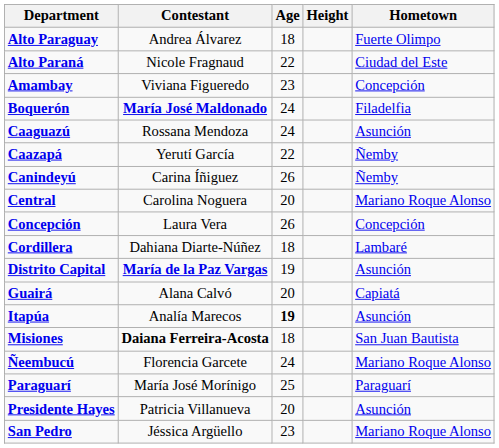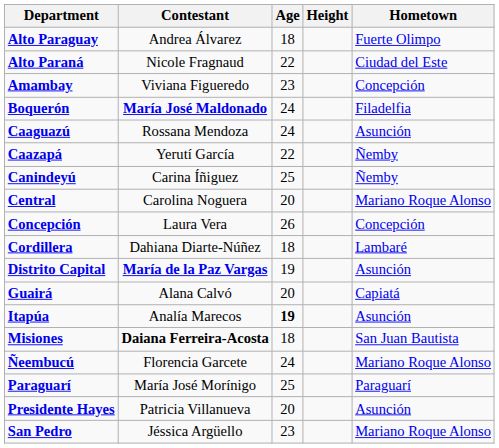 <table class="sortable wikitable">
 <tr>
 <th>Department</th>
 <th>Contestant</th>
 <th>Age</th>
 <th>Height</th>
 <th>Hometown</th>
 </tr>
 <tr>
 <td> <strong><a href='#'>Alto Paraguay</a></strong></td>
 <td style="text-align: center;">Andrea Álvarez</td>
 <td style="text-align: center;">18</td>
 <td style="text-align: center;"></td>
 <td><a href='#'>Fuerte Olimpo</a></td>
 </tr>
 <tr>
 <td> <strong><a href='#'>Alto Paraná</a></strong></td>
 <td style="text-align: center;">Nicole Fragnaud</td>
 <td style="text-align: center;">22</td>
 <td style="text-align: center;"></td>
 <td><a href='#'>Ciudad del Este</a></td>
 </tr>
 <tr>
 <td> <strong><a href='#'>Amambay</a></strong></td>
 <td style="text-align: center;">Viviana Figueredo</td>
 <td style="text-align: center;">23</td>
 <td style="text-align: center;"></td>
 <td><a href='#'>Concepción</a></td>
 </tr>
 <tr>
 <td> <strong><a href='#'>Boquerón</a></strong></td>
 <td style="text-align: center;"><strong><a href='#'>María José Maldonado</a></strong></td>
 <td style="text-align: center;">24</td>
 <td style="text-align: center;"></td>
 <td><a href='#'>Filadelfia</a></td>
 </tr>
 <tr>
 <td> <strong><a href='#'>Caaguazú</a></strong></td>
 <td style="text-align: center;">Rossana Mendoza</td>
 <td style="text-align: center;">24</td>
 <td style="text-align: center;"></td>
 <td><a href='#'>Asunción</a></td>
 </tr>
 <tr>
 <td> <strong><a href='#'>Caazapá</a></strong></td>
 <td style="text-align: center;">Yerutí García</td>
 <td style="text-align: center;">22</td>
 <td style="text-align: center;"></td>
 <td><a href='#'>Ñemby</a></td>
 </tr>
 <tr>
 <td> <strong><a href='#'>Canindeyú</a></strong></td>
 <td style="text-align: center;">Carina Íñiguez</td>
-<td style="text-align: center;">26</td>
+<td style="text-align: center;">25</td>
 <td style="text-align: center;"></td>
 <td><a href='#'>Ñemby</a></td>
 </tr>
 <tr>
 <td> <strong><a href='#'>Central</a></strong></td>
 <td style="text-align: center;">Carolina Noguera</td>
 <td style="text-align: center;">20</td>
 <td style="text-align: center;"></td>
 <td><a href='#'>Mariano Roque Alonso</a></td>
 </tr>
 <tr>
 <td> <strong><a href='#'>Concepción</a></strong></td>
 <td style="text-align: center;">Laura Vera</td>
 <td style="text-align: center;">26</td>
 <td style="text-align: center;"></td>
 <td><a href='#'>Concepción</a></td>
 </tr>
 <tr>
 <td> <strong><a href='#'>Cordillera</a></strong></td>
 <td style="text-align: center;">Dahiana Diarte-Núñez</td>
 <td style="text-align: center;">18</td>
 <td style="text-align: center;"></td>
 <td><a href='#'>Lambaré</a></td>
 </tr>
 <tr>
 <td> <strong><a href='#'>Distrito Capital</a></strong></td>
 <td style="text-align: center;"><strong><a href='#'>María de la Paz Vargas</a></strong></td>
 <td style="text-align: center;">19</td>
 <td style="text-align: center;"></td>
 <td><a href='#'>Asunción</a></td>
 </tr>
 <tr>
 <td> <strong><a href='#'>Guairá</a></strong></td>
 <td style="text-align: center;">Alana Calvó</td>
 <td style="text-align: center;">20</td>
 <td style="text-align: center;"></td>
 <td><a href='#'>Capiatá</a></td>
 </tr>
 <tr>
 <td> <strong><a href='#'>Itapúa</a></strong></td>
 <td style="text-align: center;">Analía Marecos</td>
 <td style="text-align: center;"><strong>19</strong></td>
 <td style="text-align: center;"></td>
 <td><a href='#'>Asunción</a></td>
 </tr>
 <tr>
 <td> <strong><a href='#'>Misiones</a></strong></td>
 <td style="text-align: center;"><strong>Daiana Ferreira-Acosta</strong></td>
 <td style="text-align: center;">18</td>
 <td style="text-align: center;"></td>
 <td><a href='#'>San Juan Bautista</a></td>
 </tr>
 <tr>
 <td> <strong><a href='#'>Ñeembucú</a></strong></td>
 <td style="text-align: center;">Florencia Garcete</td>
 <td style="text-align: center;">24</td>
 <td style="text-align: center;"></td>
 <td><a href='#'>Mariano Roque Alonso</a></td>
 </tr>
 <tr>
 <td> <strong><a href='#'>Paraguarí</a></strong></td>
 <td style="text-align: center;">María José Morínigo</td>
 <td style="text-align: center;">25</td>
 <td style="text-align: center;"></td>
 <td><a href='#'>Paraguarí</a></td>
 </tr>
 <tr>
 <td> <strong><a href='#'>Presidente Hayes</a></strong></td>
 <td style="text-align: center;">Patricia Villanueva</td>
 <td style="text-align: center;">20</td>
 <td style="text-align: center;"></td>
 <td><a href='#'>Asunción</a></td>
 </tr>
 <tr>
 <td> <strong><a href='#'>San Pedro</a></strong></td>
 <td style="text-align: center;">Jéssica Argüello</td>
 <td style="text-align: center;">23</td>
 <td style="text-align: center;"></td>
 <td><a href='#'>Mariano Roque Alonso</a></td>
 </tr>
 </table>
